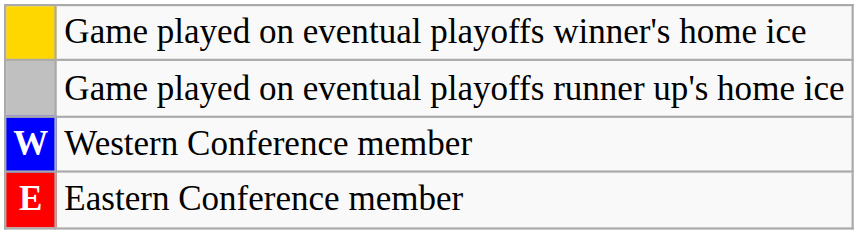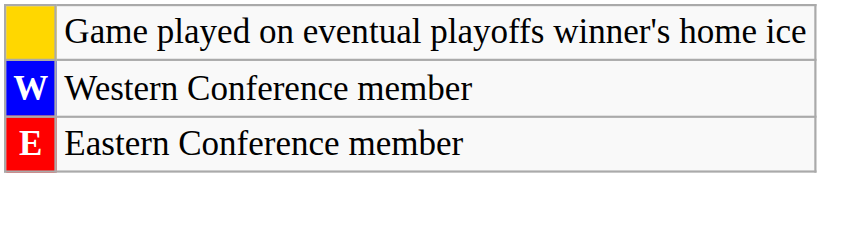 <table class="wikitable">
 <tr>
 <td style="background:gold">    </td>
 <td>Game played on eventual playoffs winner's home ice</td>
-</tr>
-<tr>
-<td style="background:silver">    </td>
-<td>Game played on eventual playoffs runner up's home ice</td>
 </tr>
 <tr>
 <td style="text-align: center;background:blue;color:white"><strong>W</strong></td>
 <td>Western Conference member</td>
 </tr>
 <tr>
 <td style="text-align: center;background:red;color:white"><strong>E</strong></td>
 <td>Eastern Conference member</td>
 </tr>
 </table>
